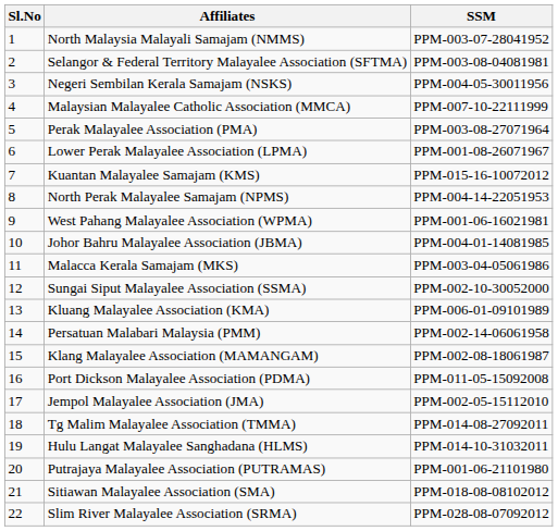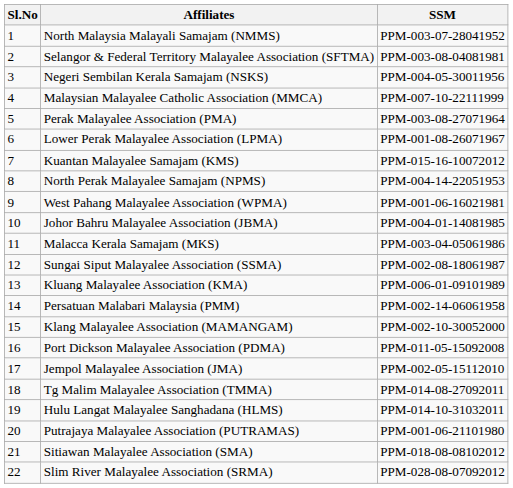 <table class="wikitable mw-collapsible">
 <tr>
 <th><strong>Sl.No</strong></th>
 <th><strong>Affiliates</strong></th>
 <th>SSM</th>
 </tr>
 <tr>
 <td>1</td>
 <td>North Malaysia Malayali Samajam (NMMS)</td>
 <td>PPM-003-07-28041952</td>
 </tr>
 <tr>
 <td>2</td>
 <td>Selangor & Federal Territory Malayalee Association (SFTMA)</td>
 <td>PPM-003-08-04081981</td>
 </tr>
 <tr>
 <td>3</td>
 <td>Negeri Sembilan Kerala Samajam (NSKS)</td>
 <td>PPM-004-05-30011956</td>
 </tr>
 <tr>
 <td>4</td>
 <td>Malaysian Malayalee Catholic Association (MMCA)</td>
 <td>PPM-007-10-22111999</td>
 </tr>
 <tr>
 <td>5</td>
 <td>Perak Malayalee Association (PMA)</td>
 <td>PPM-003-08-27071964</td>
 </tr>
 <tr>
 <td>6</td>
 <td>Lower Perak Malayalee Association (LPMA)</td>
 <td>PPM-001-08-26071967</td>
 </tr>
 <tr>
 <td>7</td>
 <td>Kuantan Malayalee Samajam (KMS)</td>
 <td>PPM-015-16-10072012</td>
 </tr>
 <tr>
 <td>8</td>
 <td>North Perak Malayalee Samajam (NPMS)</td>
 <td>PPM-004-14-22051953</td>
 </tr>
 <tr>
 <td>9</td>
 <td>West Pahang Malayalee Association (WPMA)</td>
 <td>PPM-001-06-16021981</td>
 </tr>
 <tr>
 <td>10</td>
 <td>Johor Bahru Malayalee Association (JBMA)</td>
 <td>PPM-004-01-14081985</td>
 </tr>
 <tr>
 <td>11</td>
 <td>Malacca Kerala Samajam (MKS)</td>
 <td>PPM-003-04-05061986</td>
 </tr>
 <tr>
 <td>12</td>
 <td>Sungai Siput Malayalee Association (SSMA)</td>
-<td>PPM-002-10-30052000</td>
+<td>PPM-002-08-18061987</td>
 </tr>
 <tr>
 <td>13</td>
 <td>Kluang Malayalee Association (KMA)</td>
 <td>PPM-006-01-09101989</td>
 </tr>
 <tr>
 <td>14</td>
 <td>Persatuan Malabari Malaysia (PMM)</td>
 <td>PPM-002-14-06061958</td>
 </tr>
 <tr>
 <td>15</td>
 <td>Klang Malayalee Association (MAMANGAM)</td>
-<td>PPM-002-08-18061987</td>
+<td>PPM-002-10-30052000</td>
 </tr>
 <tr>
 <td>16</td>
 <td>Port Dickson Malayalee Association (PDMA)</td>
 <td>PPM-011-05-15092008</td>
 </tr>
 <tr>
 <td>17</td>
 <td>Jempol Malayalee Association (JMA)</td>
 <td>PPM-002-05-15112010</td>
 </tr>
 <tr>
 <td>18</td>
 <td>Tg Malim Malayalee Association (TMMA)</td>
 <td>PPM-014-08-27092011</td>
 </tr>
 <tr>
 <td>19</td>
 <td>Hulu Langat Malayalee Sanghadana (HLMS)</td>
 <td>PPM-014-10-31032011</td>
 </tr>
 <tr>
 <td>20</td>
 <td>Putrajaya Malayalee Association (PUTRAMAS)</td>
 <td>PPM-001-06-21101980</td>
 </tr>
 <tr>
 <td>21</td>
 <td>Sitiawan Malayalee Association (SMA)</td>
 <td>PPM-018-08-08102012</td>
 </tr>
 <tr>
 <td>22</td>
 <td>Slim River Malayalee Association (SRMA)</td>
 <td>PPM-028-08-07092012</td>
 </tr>
 </table>
